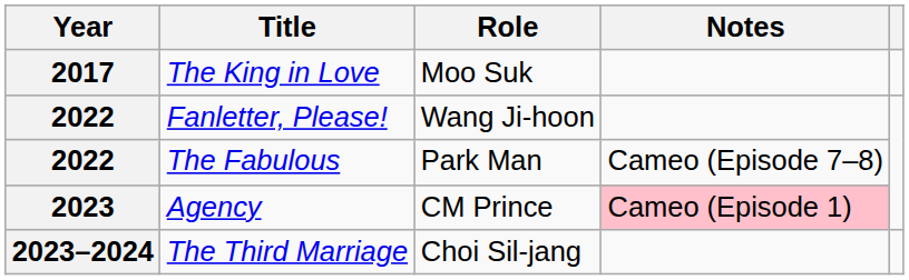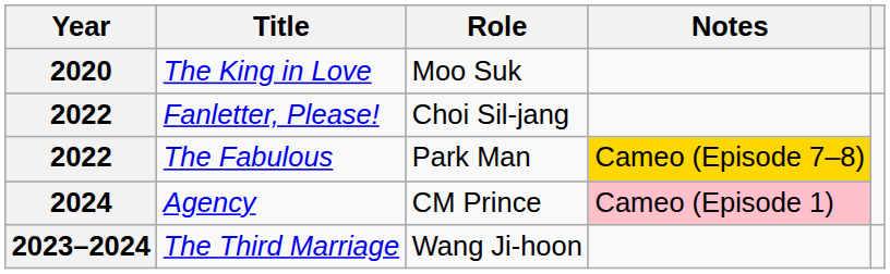 <table class="wikitable plainrowheaders">
 <tr>
 <th scope="col">Year</th>
 <th scope="col">Title</th>
 <th scope="col">Role</th>
 <th scope="col">Notes</th>
 <th scope="col"></th>
 </tr>
 <tr>
-<th scope="row">2017</th>
+<th scope="row">2020</th>
 <td><em><a href='#'>The King in Love</a></em></td>
 <td>Moo Suk</td>
 <td></td>
 <td style="text-align:center"></td>
 </tr>
 <tr>
 <th scope="row">2022</th>
 <td><em><a href='#'>Fanletter, Please!</a></em></td>
-<td>Wang Ji-hoon</td>
+<td>Choi Sil-jang</td>
 <td></td>
 <td rowspan="3" style="text-align:center"></td>
 </tr>
 <tr>
 <th scope="row">2022</th>
 <td><em><a href='#'>The Fabulous</a></em></td>
 <td>Park Man</td>
-<td>Cameo (Episode 7–8)</td>
+<td style="background: gold;">Cameo (Episode 7–8)</td>
 </tr>
 <tr>
-<th scope="row">2023</th>
+<th scope="row">2024</th>
 <td><em><a href='#'>Agency</a></em></td>
 <td>CM Prince</td>
 <td style="background: pink;">Cameo (Episode 1)</td>
 </tr>
 <tr>
 <th scope="row">2023–2024</th>
 <td><em><a href='#'>The Third Marriage</a></em></td>
-<td>Choi Sil-jang</td>
+<td>Wang Ji-hoon</td>
 <td></td>
 <td style="text-align:center"></td>
 </tr>
 </table>
